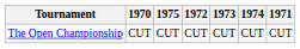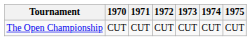 <table class="wikitable" style="font-size:95%;text-align:center;">
 <tr>
 <th>Tournament</th>
 <th>1970</th>
-<th>1975</th>
+<th>1971</th>
 <th>1972</th>
 <th>1973</th>
 <th>1974</th>
-<th>1971</th>
+<th>1975</th>
 </tr>
 <tr>
 <td align=left><a href='#'>The Open Championship</a></td>
 <td>CUT</td>
 <td>CUT</td>
 <td>CUT</td>
 <td>CUT</td>
 <td>CUT</td>
 <td>CUT</td>
 </tr>
 </table>
